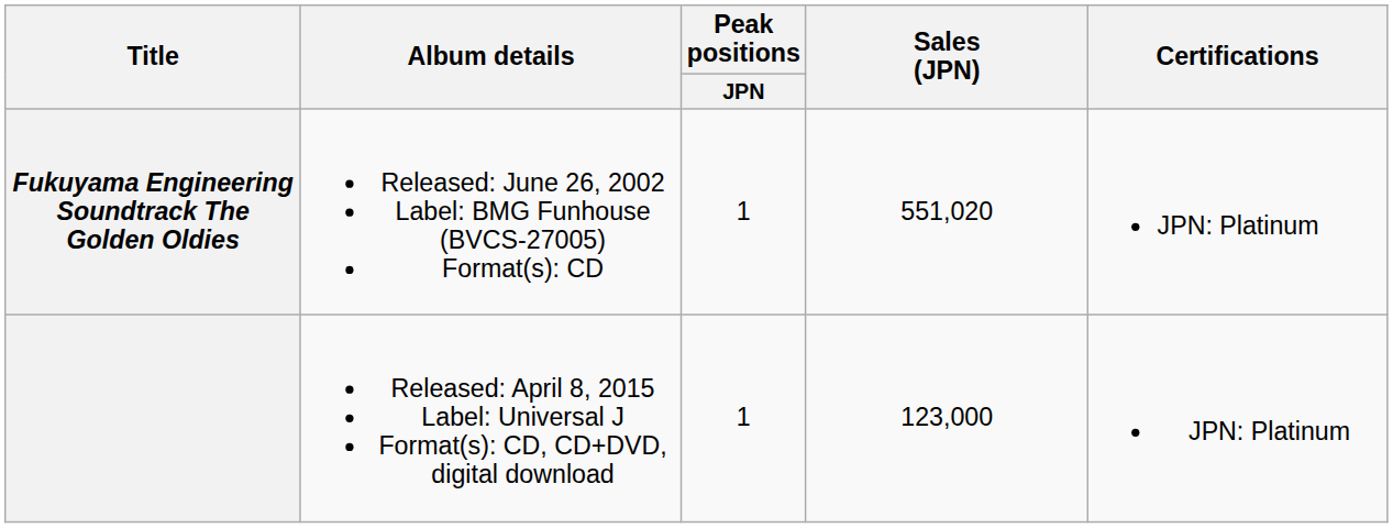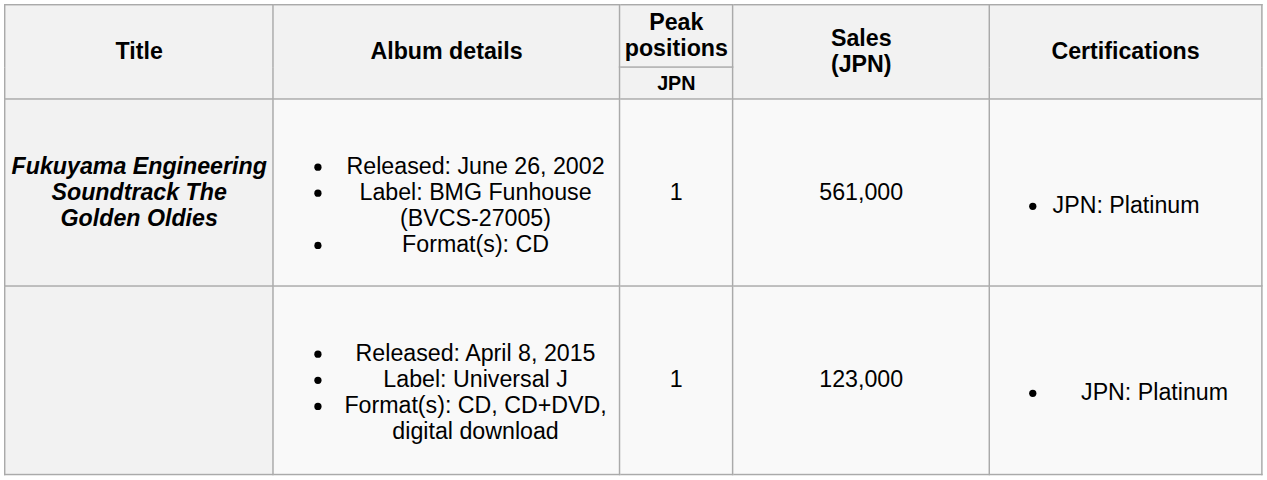 <table class="wikitable plainrowheaders" style="text-align:center;">
 <tr>
 <th style="width:13em;" rowspan="2">Title</th>
 <th style="width:17em;" rowspan="2">Album details</th>
 <th colspan="1">Peak positions</th>
 <th style="width:13em;" rowspan="2">Sales<br>(JPN)<br></th>
 <th style="width:13em;" rowspan="2">Certifications</th>
 </tr>
 <tr>
 <th style="width:3em;font-size:85%">JPN<br></th>
 </tr>
 <tr>
 <th scope="row"><em>Fukuyama Engineering Soundtrack The Golden Oldies</em></th>
 <td><br><ul><li>Released: June 26, 2002</li><li>Label: BMG Funhouse <span>(BVCS-27005)</span></li><li>Format(s): CD</li></ul></td>
 <td>1</td>
-<td>551,020</td>
+<td>561,000</td>
 <td align="left"><br><ul><li>JPN: Platinum</li></ul></td>
 </tr>
 <tr>
 <th scope="row"></th>
 <td><br><ul><li>Released: April 8, 2015</li><li>Label: Universal J</li><li>Format(s): CD, CD+DVD, digital download</li></ul></td>
 <td>1</td>
 <td>123,000</td>
 <td><br><ul><li>JPN: Platinum</li></ul></td>
 </tr>
 </table>
